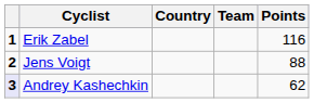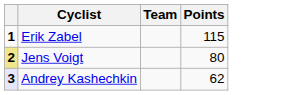 <table class="wikitable">
 <tr style="background:#ccccff;">
 <th></th>
 <th>Cyclist</th>
-<th>Country</th>
 <th>Team</th>
 <th>Points</th>
 </tr>
 <tr>
 <td><strong>1</strong></td>
 <td><a href='#'>Erik Zabel</a></td>
 <td></td>
-<td></td>
-<td align=right>116</td>
+<td align=right>115</td>
 </tr>
 <tr>
-<td><strong>2</strong></td>
+<td style="background: khaki;"><strong>2</strong></td>
 <td><a href='#'>Jens Voigt</a></td>
 <td></td>
-<td></td>
-<td align=right>88</td>
+<td align=right>80</td>
 </tr>
 <tr>
 <td style="background: lavender;"><strong>3</strong></td>
 <td><a href='#'>Andrey Kashechkin</a></td>
 <td></td>
-<td></td>
 <td align=right>62</td>
 </tr>
 </table>
